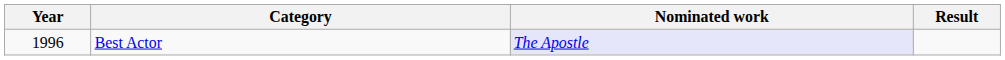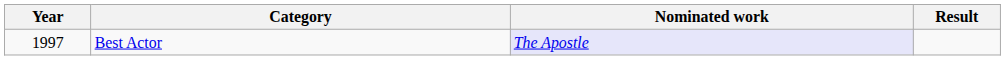 <table class=wikitable>
 <tr>
 <th scope="col" style="width:5em;">Year</th>
 <th scope="col" style="width:26em;">Category</th>
 <th scope="col" style="width:25em;">Nominated work</th>
 <th scope="col" style="width:5em;">Result</th>
 </tr>
 <tr>
-<td style="text-align:center;">1996</td>
+<td style="text-align:center;">1997</td>
 <td><a href='#'>Best Actor</a></td>
 <td style="background: lavender;"><em><a href='#'>The Apostle</a></em></td>
 <td></td>
 </tr>
 </table>
